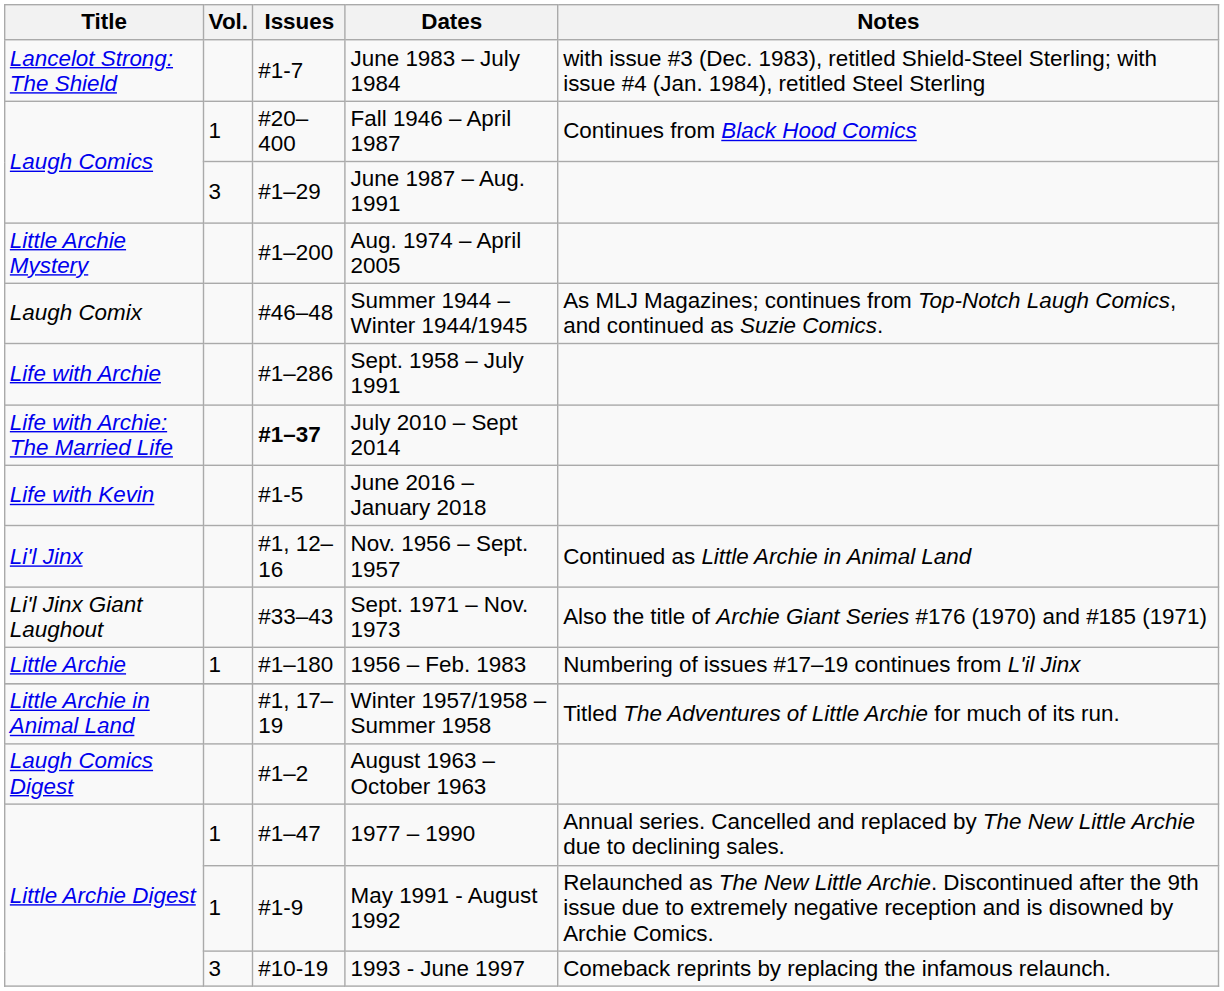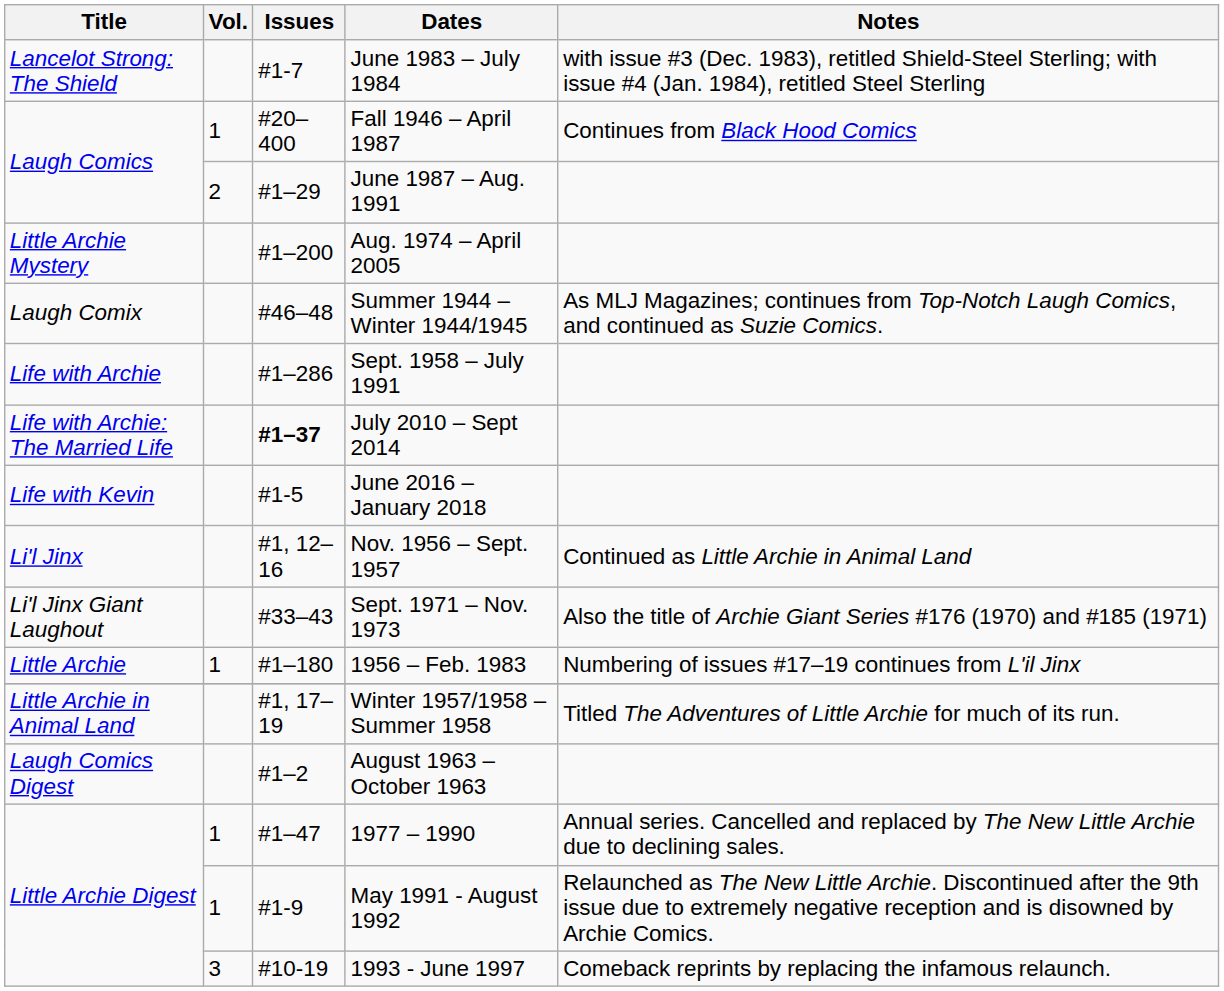 <table class="wikitable sortable">
 <tr>
 <th>Title</th>
 <th>Vol.</th>
 <th>Issues</th>
 <th>Dates</th>
 <th>Notes</th>
 </tr>
 <tr>
 <td><em><a href='#'>Lancelot Strong: The Shield</a></em></td>
 <td></td>
 <td>#1-7</td>
 <td>June 1983 – July 1984</td>
 <td>with issue #3 (Dec. 1983), retitled Shield-Steel Sterling; with issue #4 (Jan. 1984), retitled Steel Sterling</td>
 </tr>
 <tr>
 <td rowspan="2"><em><a href='#'>Laugh Comics</a></em></td>
 <td>1</td>
 <td>#20–400</td>
 <td>Fall 1946 – April 1987</td>
 <td>Continues from <em><a href='#'>Black Hood Comics</a></em></td>
 </tr>
 <tr>
-<td>3</td>
+<td>2</td>
 <td>#1–29</td>
 <td>June 1987 – Aug. 1991</td>
 <td></td>
 </tr>
 <tr>
 <td><em><a href='#'>Little Archie Mystery</a></em></td>
 <td></td>
 <td>#1–200</td>
 <td>Aug. 1974 – April 2005</td>
 <td></td>
 </tr>
 <tr>
 <td><em>Laugh Comix</em></td>
 <td></td>
 <td>#46–48</td>
 <td>Summer 1944 – Winter 1944/1945</td>
 <td>As MLJ Magazines; continues from <em>Top-Notch Laugh Comics</em>, and continued as <em>Suzie Comics</em>.</td>
 </tr>
 <tr>
 <td><em><a href='#'>Life with Archie</a></em></td>
 <td></td>
 <td>#1–286</td>
 <td>Sept. 1958 – July 1991</td>
 <td></td>
 </tr>
 <tr>
 <td><em><a href='#'>Life with Archie: The Married Life</a></em></td>
 <td></td>
 <td><strong>#1–37</strong></td>
 <td>July 2010 – Sept 2014</td>
 <td></td>
 </tr>
 <tr>
 <td><em><a href='#'>Life with Kevin</a></em></td>
 <td></td>
 <td>#1-5</td>
 <td>June 2016 – January 2018</td>
 <td></td>
 </tr>
 <tr>
 <td><em><a href='#'>Li'l Jinx</a></em></td>
 <td></td>
 <td>#1, 12–16</td>
 <td>Nov. 1956 – Sept. 1957</td>
 <td>Continued as <em>Little Archie in Animal Land</em></td>
 </tr>
 <tr>
 <td><em>Li'l Jinx Giant Laughout</em></td>
 <td></td>
 <td>#33–43</td>
 <td>Sept. 1971 – Nov. 1973</td>
 <td>Also the title of <em>Archie Giant Series</em> #176 (1970) and #185 (1971)</td>
 </tr>
 <tr>
 <td><em><a href='#'>Little Archie</a></em></td>
 <td>1</td>
 <td>#1–180</td>
 <td>1956 – Feb. 1983</td>
 <td>Numbering of issues #17–19 continues from <em>L'il Jinx</em></td>
 </tr>
 <tr>
 </tr>
 <tr>
 <td><em><a href='#'>Little Archie in Animal Land</a></em></td>
 <td></td>
 <td>#1, 17–19</td>
 <td>Winter 1957/1958 – Summer 1958</td>
 <td>Titled <em>The Adventures of Little Archie</em> for much of its run.</td>
 </tr>
 <tr>
 <td><em><a href='#'>Laugh Comics Digest</a></em></td>
 <td></td>
 <td>#1–2</td>
 <td>August 1963 – October 1963</td>
 <td></td>
 </tr>
 <tr>
 <td rowspan="3"><em><a href='#'>Little Archie Digest</a></em></td>
 <td>1</td>
 <td>#1–47</td>
 <td>1977 – 1990</td>
 <td>Annual series. Cancelled and replaced by <em>The New Little Archie</em> due to declining sales.</td>
 </tr>
 <tr>
 <td>1</td>
 <td>#1-9</td>
 <td>May 1991 - August 1992</td>
 <td>Relaunched as <em>The New Little Archie</em>. Discontinued after the 9th issue due to extremely negative reception and is disowned by Archie Comics.</td>
 </tr>
 <tr>
 <td>3</td>
 <td>#10-19</td>
 <td>1993 - June 1997</td>
 <td>Comeback reprints by replacing the infamous relaunch.</td>
 </tr>
 </table>
